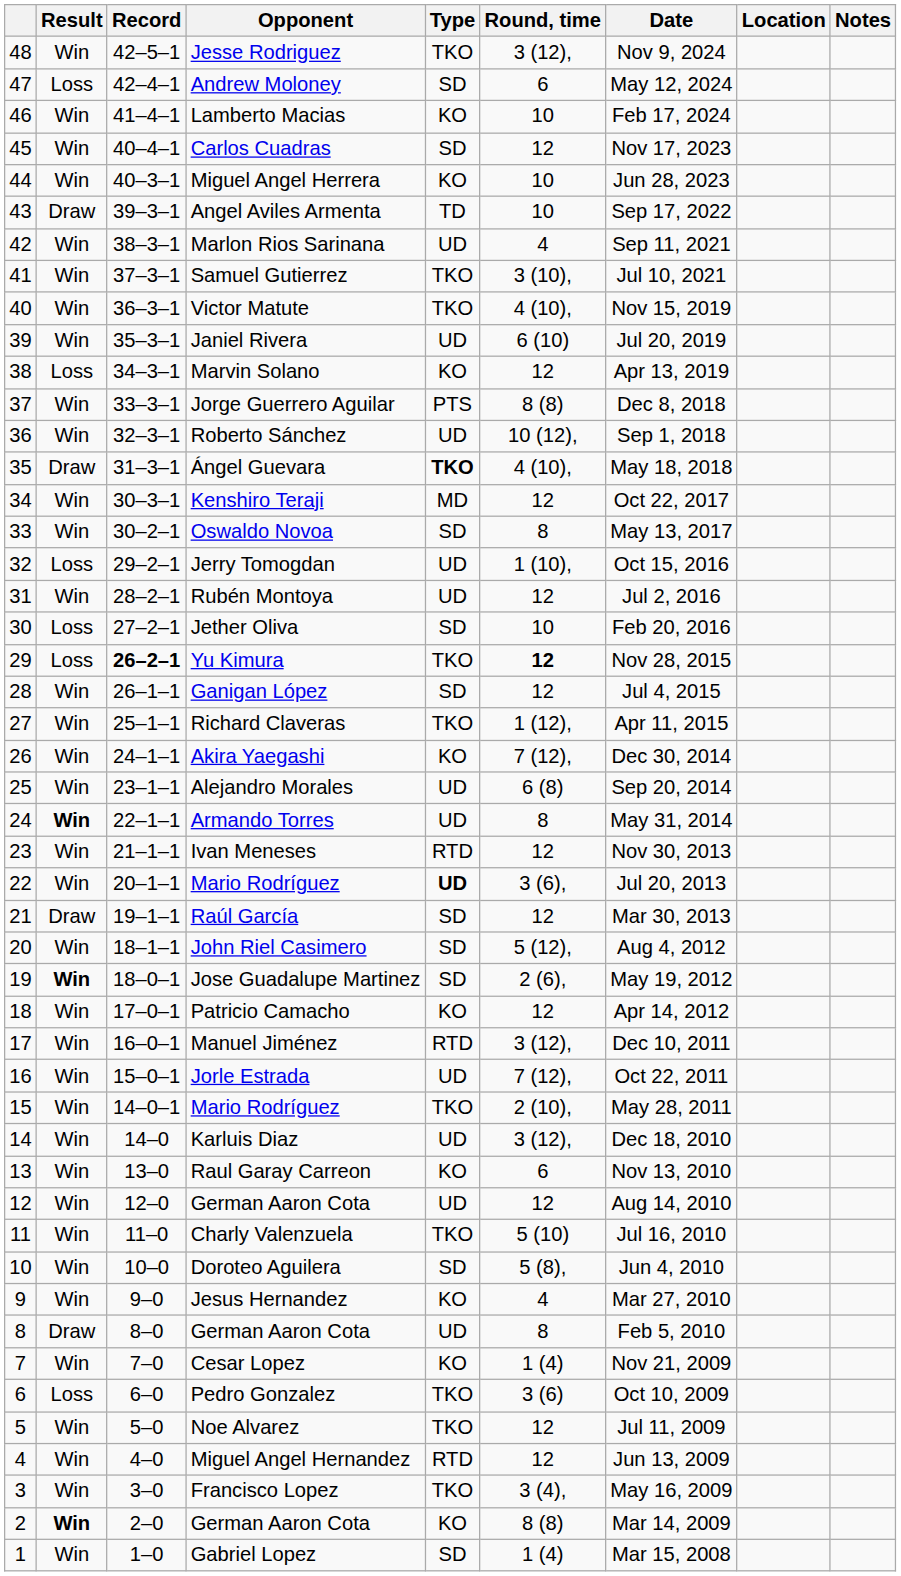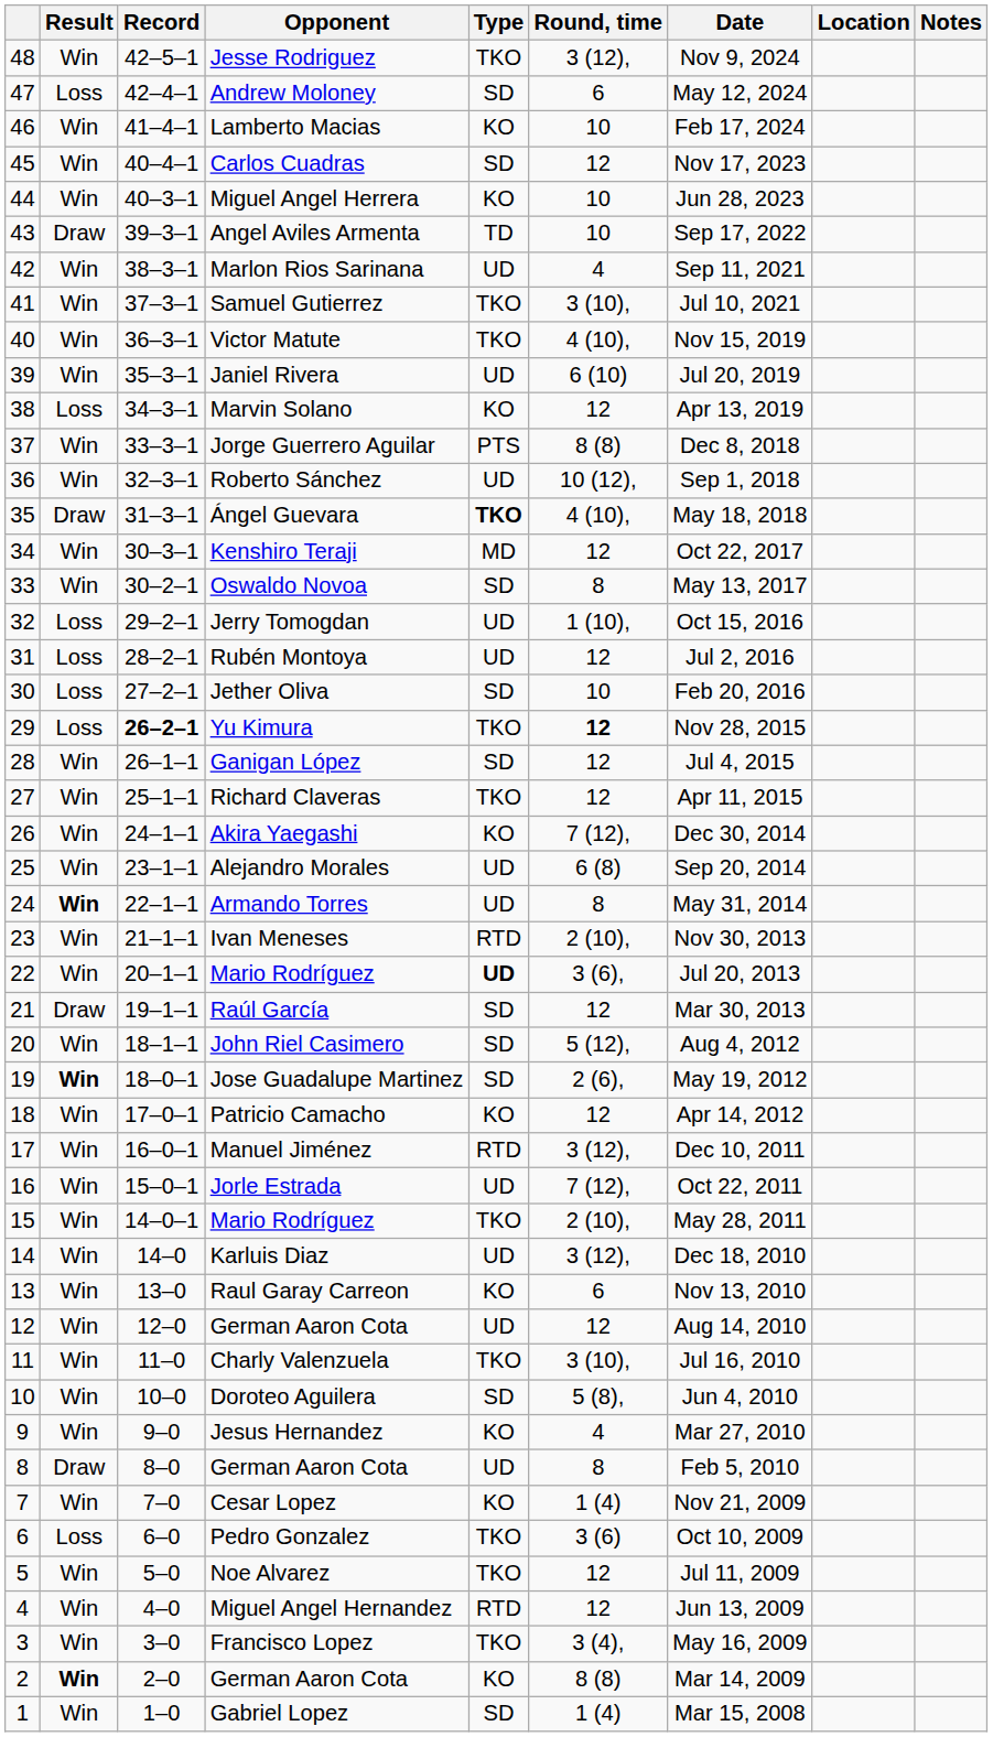 <table class=wikitable style=text-align:center>
 <tr>
 <th></th>
 <th>Result</th>
 <th>Record</th>
 <th>Opponent</th>
 <th>Type</th>
 <th>Round, time</th>
 <th>Date</th>
 <th>Location</th>
 <th>Notes</th>
 </tr>
 <tr>
 <td>48</td>
 <td>Win</td>
 <td>42–5–1</td>
 <td align=left><a href='#'>Jesse Rodriguez</a></td>
 <td>TKO</td>
 <td>3 (12), </td>
 <td>Nov 9, 2024</td>
 <td align=left></td>
 <td align=left></td>
 </tr>
 <tr>
 <td>47</td>
 <td>Loss</td>
 <td>42–4–1</td>
 <td align=left><a href='#'>Andrew Moloney</a></td>
 <td>SD</td>
 <td>6</td>
 <td>May 12, 2024</td>
 <td align=left></td>
 <td align=left></td>
 </tr>
 <tr>
 <td>46</td>
 <td>Win</td>
 <td>41–4–1</td>
 <td align=left>Lamberto Macias</td>
 <td>KO</td>
 <td>10</td>
 <td>Feb 17, 2024</td>
 <td align=left></td>
 <td align=left></td>
 </tr>
 <tr>
 <td>45</td>
 <td>Win</td>
 <td>40–4–1</td>
 <td align=left><a href='#'>Carlos Cuadras</a></td>
 <td>SD</td>
 <td>12</td>
 <td>Nov 17, 2023</td>
 <td align=left></td>
 <td align=left></td>
 </tr>
 <tr>
 <td>44</td>
 <td>Win</td>
 <td>40–3–1</td>
 <td align=left>Miguel Angel Herrera</td>
 <td>KO</td>
 <td>10</td>
 <td>Jun 28, 2023</td>
 <td align=left></td>
 <td align=left></td>
 </tr>
 <tr>
 <td>43</td>
 <td>Draw</td>
 <td>39–3–1</td>
 <td align=left>Angel Aviles Armenta</td>
 <td>TD</td>
 <td>10</td>
 <td>Sep 17, 2022</td>
 <td align=left></td>
 <td align=left></td>
 </tr>
 <tr>
 <td>42</td>
 <td>Win</td>
 <td>38–3–1</td>
 <td align=left>Marlon Rios Sarinana</td>
 <td>UD</td>
 <td>4</td>
 <td>Sep 11, 2021</td>
 <td align=left></td>
 <td align=left></td>
 </tr>
 <tr>
 <td>41</td>
 <td>Win</td>
 <td>37–3–1</td>
 <td align=left>Samuel Gutierrez</td>
 <td>TKO</td>
 <td>3 (10), </td>
 <td>Jul 10, 2021</td>
 <td align=left></td>
 <td align=left></td>
 </tr>
 <tr>
 <td>40</td>
 <td>Win</td>
 <td>36–3–1</td>
 <td align=left>Victor Matute</td>
 <td>TKO</td>
 <td>4 (10), </td>
 <td>Nov 15, 2019</td>
 <td align=left></td>
 <td align=left></td>
 </tr>
 <tr>
 <td>39</td>
 <td>Win</td>
 <td>35–3–1</td>
 <td align=left>Janiel Rivera</td>
 <td>UD</td>
 <td>6 (10)</td>
 <td>Jul 20, 2019</td>
 <td align=left></td>
 <td align=left></td>
 </tr>
 <tr>
 <td>38</td>
 <td>Loss</td>
 <td>34–3–1</td>
 <td align=left>Marvin Solano</td>
 <td>KO</td>
 <td>12</td>
 <td>Apr 13, 2019</td>
 <td align=left></td>
 <td align=left></td>
 </tr>
 <tr>
 <td>37</td>
 <td>Win</td>
 <td>33–3–1</td>
 <td align=left>Jorge Guerrero Aguilar</td>
 <td>PTS</td>
 <td>8 (8)</td>
 <td>Dec 8, 2018</td>
 <td align=left></td>
 <td align=left></td>
 </tr>
 <tr>
 <td>36</td>
 <td>Win</td>
 <td>32–3–1</td>
 <td align=left>Roberto Sánchez</td>
 <td>UD</td>
 <td>10 (12), </td>
 <td>Sep 1, 2018</td>
 <td align=left></td>
 <td align=left></td>
 </tr>
 <tr>
 <td>35</td>
 <td>Draw</td>
 <td>31–3–1</td>
 <td align=left>Ángel Guevara</td>
 <td><strong>TKO</strong></td>
 <td>4 (10), </td>
 <td>May 18, 2018</td>
 <td align=left></td>
 <td align=left></td>
 </tr>
 <tr>
 <td>34</td>
 <td>Win</td>
 <td>30–3–1</td>
 <td align=left><a href='#'>Kenshiro Teraji</a></td>
 <td>MD</td>
 <td>12</td>
 <td>Oct 22, 2017</td>
 <td align=left></td>
 <td align=left></td>
 </tr>
 <tr>
 <td>33</td>
 <td>Win</td>
 <td>30–2–1</td>
 <td align=left><a href='#'>Oswaldo Novoa</a></td>
 <td>SD</td>
 <td>8</td>
 <td>May 13, 2017</td>
 <td align=left></td>
 <td align=left></td>
 </tr>
 <tr>
 <td>32</td>
 <td>Loss</td>
 <td>29–2–1</td>
 <td align=left>Jerry Tomogdan</td>
 <td>UD</td>
 <td>1 (10), </td>
 <td>Oct 15, 2016</td>
 <td align=left></td>
 <td align=left></td>
 </tr>
 <tr>
 <td>31</td>
-<td>Win</td>
+<td>Loss</td>
 <td>28–2–1</td>
 <td align=left>Rubén Montoya</td>
 <td>UD</td>
 <td>12</td>
 <td>Jul 2, 2016</td>
 <td align=left></td>
 <td align=left></td>
 </tr>
 <tr>
 <td>30</td>
 <td>Loss</td>
 <td>27–2–1</td>
 <td align=left>Jether Oliva</td>
 <td>SD</td>
 <td>10</td>
 <td>Feb 20, 2016</td>
 <td align=left></td>
 <td align=left></td>
 </tr>
 <tr>
 <td>29</td>
 <td>Loss</td>
 <td><strong>26–2–1</strong></td>
 <td align=left><a href='#'>Yu Kimura</a></td>
 <td>TKO</td>
 <td><strong>12</strong></td>
 <td>Nov 28, 2015</td>
 <td align=left></td>
 <td align=left></td>
 </tr>
 <tr>
 <td>28</td>
 <td>Win</td>
 <td>26–1–1</td>
 <td align=left><a href='#'>Ganigan López</a></td>
 <td>SD</td>
 <td>12</td>
 <td>Jul 4, 2015</td>
 <td align=left></td>
 <td align=left></td>
 </tr>
 <tr>
 <td>27</td>
 <td>Win</td>
 <td>25–1–1</td>
 <td align=left>Richard Claveras</td>
 <td>TKO</td>
-<td>1 (12), </td>
+<td>12</td>
 <td>Apr 11, 2015</td>
 <td align=left></td>
 <td align=left></td>
 </tr>
 <tr>
 <td>26</td>
 <td>Win</td>
 <td>24–1–1</td>
 <td align=left><a href='#'>Akira Yaegashi</a></td>
 <td>KO</td>
 <td>7 (12), </td>
 <td>Dec 30, 2014</td>
 <td align=left></td>
 <td align=left></td>
 </tr>
 <tr>
 <td>25</td>
 <td>Win</td>
 <td>23–1–1</td>
 <td align=left>Alejandro Morales</td>
 <td>UD</td>
 <td>6 (8)</td>
 <td>Sep 20, 2014</td>
 <td align=left></td>
 <td align=left></td>
 </tr>
 <tr>
 <td>24</td>
 <td><strong>Win</strong></td>
 <td>22–1–1</td>
 <td align=left><a href='#'>Armando Torres</a></td>
 <td>UD</td>
 <td>8</td>
 <td>May 31, 2014</td>
 <td align=left></td>
 <td align=left></td>
 </tr>
 <tr>
 <td>23</td>
 <td>Win</td>
 <td>21–1–1</td>
 <td align=left>Ivan Meneses</td>
 <td>RTD</td>
-<td>12</td>
+<td>2 (10), </td>
 <td>Nov 30, 2013</td>
 <td align=left></td>
 <td align=left></td>
 </tr>
 <tr>
 <td>22</td>
 <td>Win</td>
 <td>20–1–1</td>
 <td align=left><a href='#'>Mario Rodríguez</a></td>
 <td><strong>UD</strong></td>
 <td>3 (6), </td>
 <td>Jul 20, 2013</td>
 <td align=left></td>
 <td align=left></td>
 </tr>
 <tr>
 <td>21</td>
 <td>Draw</td>
 <td>19–1–1</td>
 <td align=left><a href='#'>Raúl García</a></td>
 <td>SD</td>
 <td>12</td>
 <td>Mar 30, 2013</td>
 <td align=left></td>
 <td align=left></td>
 </tr>
 <tr>
 <td>20</td>
 <td>Win</td>
 <td>18–1–1</td>
 <td align=left><a href='#'>John Riel Casimero</a></td>
 <td>SD</td>
 <td>5 (12), </td>
 <td>Aug 4, 2012</td>
 <td align=left></td>
 <td align=left></td>
 </tr>
 <tr>
 <td>19</td>
 <td><strong>Win</strong></td>
 <td>18–0–1</td>
 <td align=left>Jose Guadalupe Martinez</td>
 <td>SD</td>
 <td>2 (6), </td>
 <td>May 19, 2012</td>
 <td align=left></td>
 <td align=left></td>
 </tr>
 <tr>
 <td>18</td>
 <td>Win</td>
 <td>17–0–1</td>
 <td align=left>Patricio Camacho</td>
 <td>KO</td>
 <td>12</td>
 <td>Apr 14, 2012</td>
 <td align=left></td>
 <td align=left></td>
 </tr>
 <tr>
 <td>17</td>
 <td>Win</td>
 <td>16–0–1</td>
 <td align=left>Manuel Jiménez</td>
 <td>RTD</td>
 <td>3 (12), </td>
 <td>Dec 10, 2011</td>
 <td align=left></td>
 <td align=left></td>
 </tr>
 <tr>
 <td>16</td>
 <td>Win</td>
 <td>15–0–1</td>
 <td align=left><a href='#'>Jorle Estrada</a></td>
 <td>UD</td>
 <td>7 (12), </td>
 <td>Oct 22, 2011</td>
 <td align=left></td>
 <td align=left></td>
 </tr>
 <tr>
 <td>15</td>
 <td>Win</td>
 <td>14–0–1</td>
 <td align=left><a href='#'>Mario Rodríguez</a></td>
 <td>TKO</td>
 <td>2 (10), </td>
 <td>May 28, 2011</td>
 <td align=left></td>
 <td align=left></td>
 </tr>
 <tr>
 <td>14</td>
 <td>Win</td>
 <td>14–0</td>
 <td align=left>Karluis Diaz</td>
 <td>UD</td>
 <td>3 (12), </td>
 <td>Dec 18, 2010</td>
 <td align=left></td>
 <td align=left></td>
 </tr>
 <tr>
 <td>13</td>
 <td>Win</td>
 <td>13–0</td>
 <td align=left>Raul Garay Carreon</td>
 <td>KO</td>
 <td>6</td>
 <td>Nov 13, 2010</td>
 <td align=left></td>
 <td align=left></td>
 </tr>
 <tr>
 <td>12</td>
 <td>Win</td>
 <td>12–0</td>
 <td align=left>German Aaron Cota</td>
 <td>UD</td>
 <td>12</td>
 <td>Aug 14, 2010</td>
 <td align=left></td>
 <td align=left></td>
 </tr>
 <tr>
 <td>11</td>
 <td>Win</td>
 <td>11–0</td>
 <td align=left>Charly Valenzuela</td>
 <td>TKO</td>
-<td>5 (10)</td>
+<td>3 (10), </td>
 <td>Jul 16, 2010</td>
 <td align=left></td>
 <td align=left></td>
 </tr>
 <tr>
 <td>10</td>
 <td>Win</td>
 <td>10–0</td>
 <td align=left>Doroteo Aguilera</td>
 <td>SD</td>
 <td>5 (8), </td>
 <td>Jun 4, 2010</td>
 <td align=left></td>
 <td align=left></td>
 </tr>
 <tr>
 <td>9</td>
 <td>Win</td>
 <td>9–0</td>
 <td align=left>Jesus Hernandez</td>
 <td>KO</td>
 <td>4</td>
 <td>Mar 27, 2010</td>
 <td align=left></td>
 <td align=left></td>
 </tr>
 <tr>
 <td>8</td>
 <td>Draw</td>
 <td>8–0</td>
 <td align=left>German Aaron Cota</td>
 <td>UD</td>
 <td>8</td>
 <td>Feb 5, 2010</td>
 <td align=left></td>
 <td align=left></td>
 </tr>
 <tr>
 <td>7</td>
 <td>Win</td>
 <td>7–0</td>
 <td align=left>Cesar Lopez</td>
 <td>KO</td>
 <td>1 (4)</td>
 <td>Nov 21, 2009</td>
 <td align=left></td>
 <td align=left></td>
 </tr>
 <tr>
 <td>6</td>
 <td>Loss</td>
 <td>6–0</td>
 <td align=left>Pedro Gonzalez</td>
 <td>TKO</td>
 <td>3 (6)</td>
 <td>Oct 10, 2009</td>
 <td align=left></td>
 <td align=left></td>
 </tr>
 <tr>
 <td>5</td>
 <td>Win</td>
 <td>5–0</td>
 <td align=left>Noe Alvarez</td>
 <td>TKO</td>
 <td>12</td>
 <td>Jul 11, 2009</td>
 <td align=left></td>
 <td align=left></td>
 </tr>
 <tr>
 <td>4</td>
 <td>Win</td>
 <td>4–0</td>
 <td align=left>Miguel Angel Hernandez</td>
 <td>RTD</td>
 <td>12</td>
 <td>Jun 13, 2009</td>
 <td align=left></td>
 <td align=left></td>
 </tr>
 <tr>
 <td>3</td>
 <td>Win</td>
 <td>3–0</td>
 <td align=left>Francisco Lopez</td>
 <td>TKO</td>
 <td>3 (4), </td>
 <td>May 16, 2009</td>
 <td align=left></td>
 <td align=left></td>
 </tr>
 <tr>
 <td>2</td>
 <td><strong>Win</strong></td>
 <td>2–0</td>
 <td align=left>German Aaron Cota</td>
 <td>KO</td>
 <td>8 (8)</td>
 <td>Mar 14, 2009</td>
 <td align=left></td>
 <td align=left></td>
 </tr>
 <tr>
 <td>1</td>
 <td>Win</td>
 <td>1–0</td>
 <td align=left>Gabriel Lopez</td>
 <td>SD</td>
 <td>1 (4)</td>
 <td>Mar 15, 2008</td>
 <td align=left></td>
 <td align=left></td>
 </tr>
 </table>
